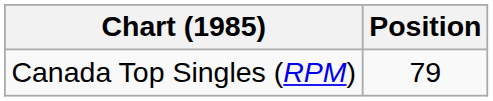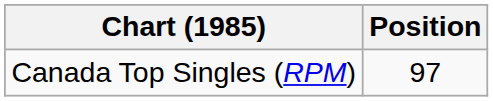 <table class="wikitable">
 <tr>
 <th>Chart (1985)</th>
 <th>Position</th>
 </tr>
 <tr>
 <td>Canada Top Singles (<em><a href='#'>RPM</a></em>)</td>
-<td align="center">79</td>
+<td align="center">97</td>
 </tr>
 </table>
